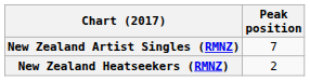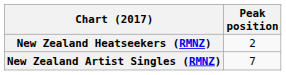 <table class="wikitable plainrowheaders sortable" style="text-align:center">
 <tr>
 <th scope="col">Chart (2017)</th>
 <th scope="col">Peak<br> position</th>
 </tr>
 <tr>
+<th scope="row">New Zealand Heatseekers (<a href='#'>RMNZ</a>)</th>
+<td>2</td>
+</tr>
+<tr>
 <th scope="row">New Zealand Artist Singles (<a href='#'>RMNZ</a>)</th>
 <td>7</td>
 </tr>
-<tr>
-<th scope="row">New Zealand Heatseekers (<a href='#'>RMNZ</a>)</th>
-<td>2</td>
-</tr>
 </table>
